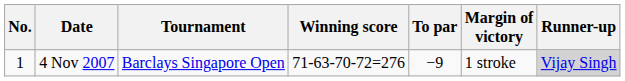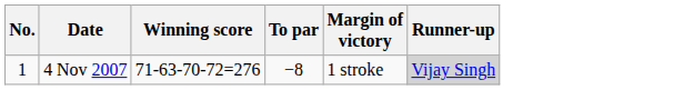 <table class="wikitable" style="font-size:95%;">
 <tr>
 <th>No.</th>
 <th>Date</th>
-<th>Tournament</th>
 <th>Winning score</th>
 <th>To par</th>
 <th>Margin of<br>victory</th>
 <th>Runner-up</th>
 </tr>
 <tr>
 <td align=center>1</td>
 <td align=right>4 Nov <a href='#'>2007</a></td>
-<td><a href='#'>Barclays Singapore Open</a></td>
 <td>71-63-70-72=276</td>
-<td align=center>−9</td>
+<td align=center>−8</td>
 <td>1 stroke</td>
 <td style="background: lightgrey;"> <a href='#'>Vijay Singh</a></td>
 </tr>
 </table>
